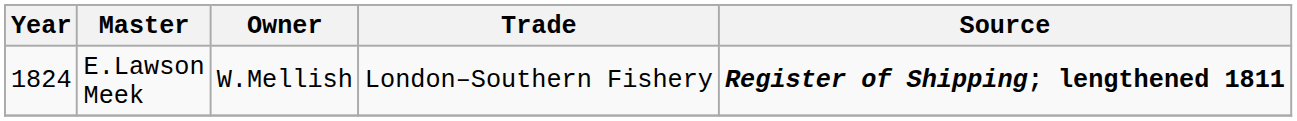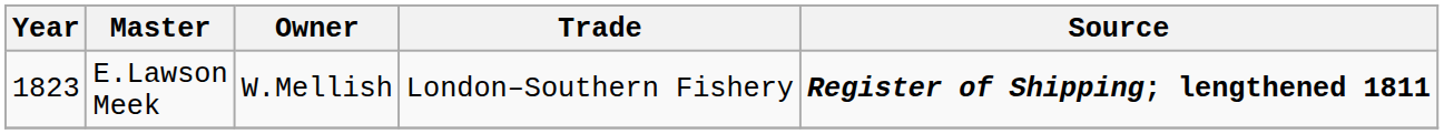 <table class=" wikitable">
 <tr>
 <th>Year</th>
 <th>Master</th>
 <th>Owner</th>
 <th>Trade</th>
 <th>Source</th>
 </tr>
 <tr>
-<td>1824</td>
+<td>1823</td>
 <td>E.Lawson<br>Meek</td>
 <td>W.Mellish</td>
 <td>London–Southern  Fishery</td>
 <td><strong><em>Register of Shipping</em>; lengthened 1811</strong></td>
 </tr>
 <tr>
 </tr>
 </table>
